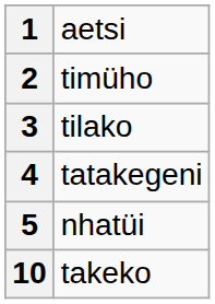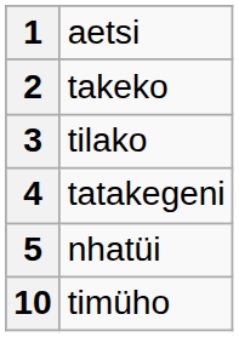 <table class="wikitable">
 <tr>
 <th>1</th>
 <td>aetsi</td>
 </tr>
 <tr>
 <th>2</th>
-<td>timüho</td>
+<td>takeko</td>
 </tr>
 <tr>
 <th>3</th>
 <td>tilako</td>
 </tr>
 <tr>
 <th>4</th>
 <td>tatakegeni</td>
 </tr>
 <tr>
 <th>5</th>
 <td>nhatüi</td>
 </tr>
 <tr>
 <th>10</th>
-<td>takeko</td>
+<td>timüho</td>
 </tr>
 </table>
